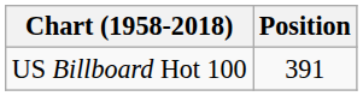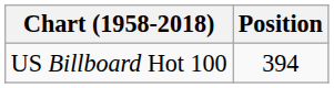 <table class="wikitable plainrowheaders">
 <tr>
 <th>Chart (1958-2018)</th>
 <th>Position</th>
 </tr>
 <tr>
 <td>US <em>Billboard</em> Hot 100</td>
-<td style="text-align:center;">391</td>
+<td style="text-align:center;">394</td>
 </tr>
 </table>
